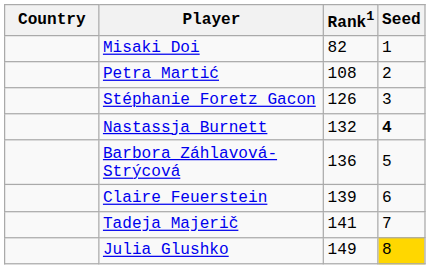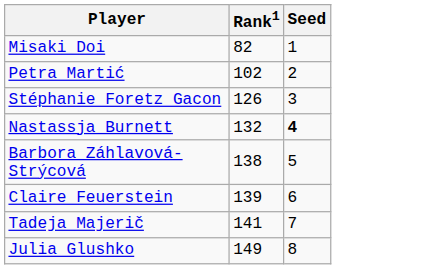 <table class="sortable wikitable">
 <tr>
-<th width="70">Country</th>
 <th width="175">Player</th>
 <th>Rank<sup>1</sup></th>
 <th>Seed</th>
 </tr>
 <tr>
-<td></td>
 <td><a href='#'>Misaki Doi</a></td>
 <td>82</td>
 <td>1</td>
 </tr>
 <tr>
-<td></td>
 <td><a href='#'>Petra Martić</a></td>
-<td>108</td>
+<td>102</td>
 <td>2</td>
 </tr>
 <tr>
-<td></td>
 <td><a href='#'>Stéphanie Foretz Gacon</a></td>
 <td>126</td>
 <td>3</td>
 </tr>
 <tr>
-<td></td>
 <td><a href='#'>Nastassja Burnett</a></td>
 <td>132</td>
 <td><strong>4</strong></td>
 </tr>
 <tr>
-<td></td>
 <td><a href='#'>Barbora Záhlavová-Strýcová</a></td>
-<td>136</td>
+<td>138</td>
 <td>5</td>
 </tr>
 <tr>
-<td></td>
 <td><a href='#'>Claire Feuerstein</a></td>
 <td>139</td>
 <td>6</td>
 </tr>
 <tr>
-<td></td>
 <td><a href='#'>Tadeja Majerič</a></td>
 <td>141</td>
 <td>7</td>
 </tr>
 <tr>
-<td></td>
 <td><a href='#'>Julia Glushko</a></td>
 <td>149</td>
-<td style="background: gold;">8</td>
+<td>8</td>
 </tr>
 </table>
